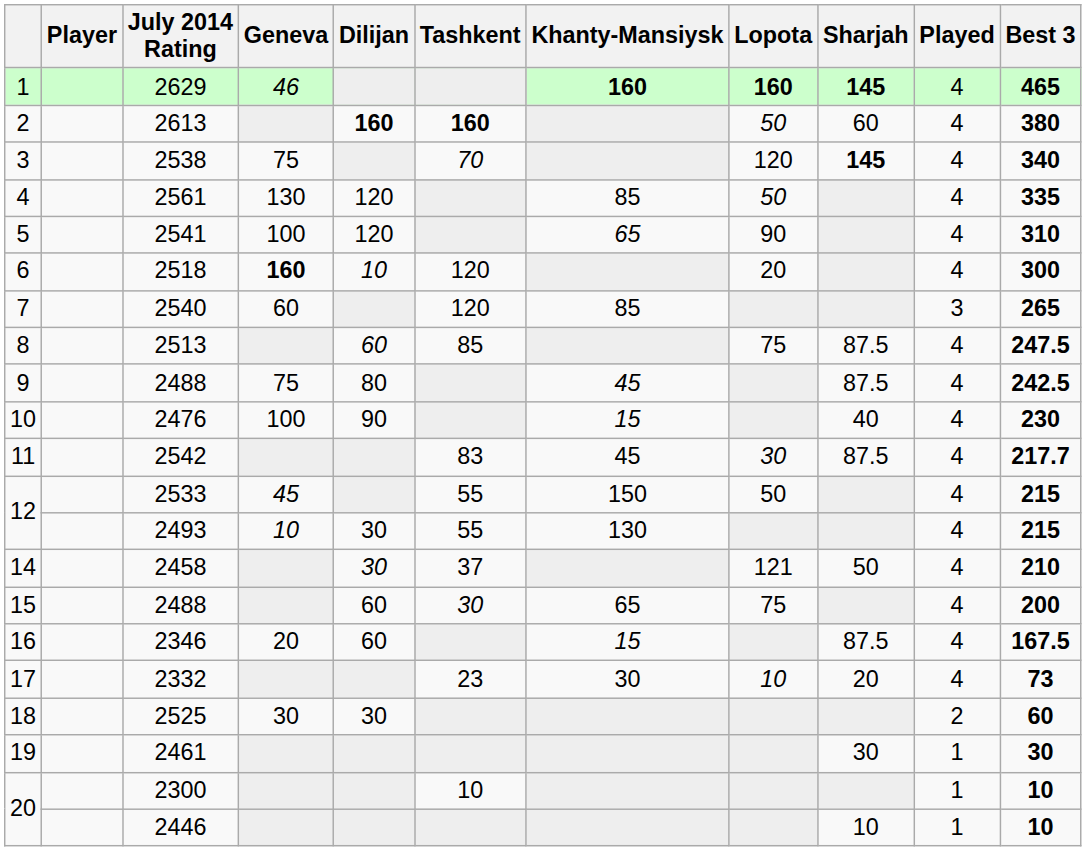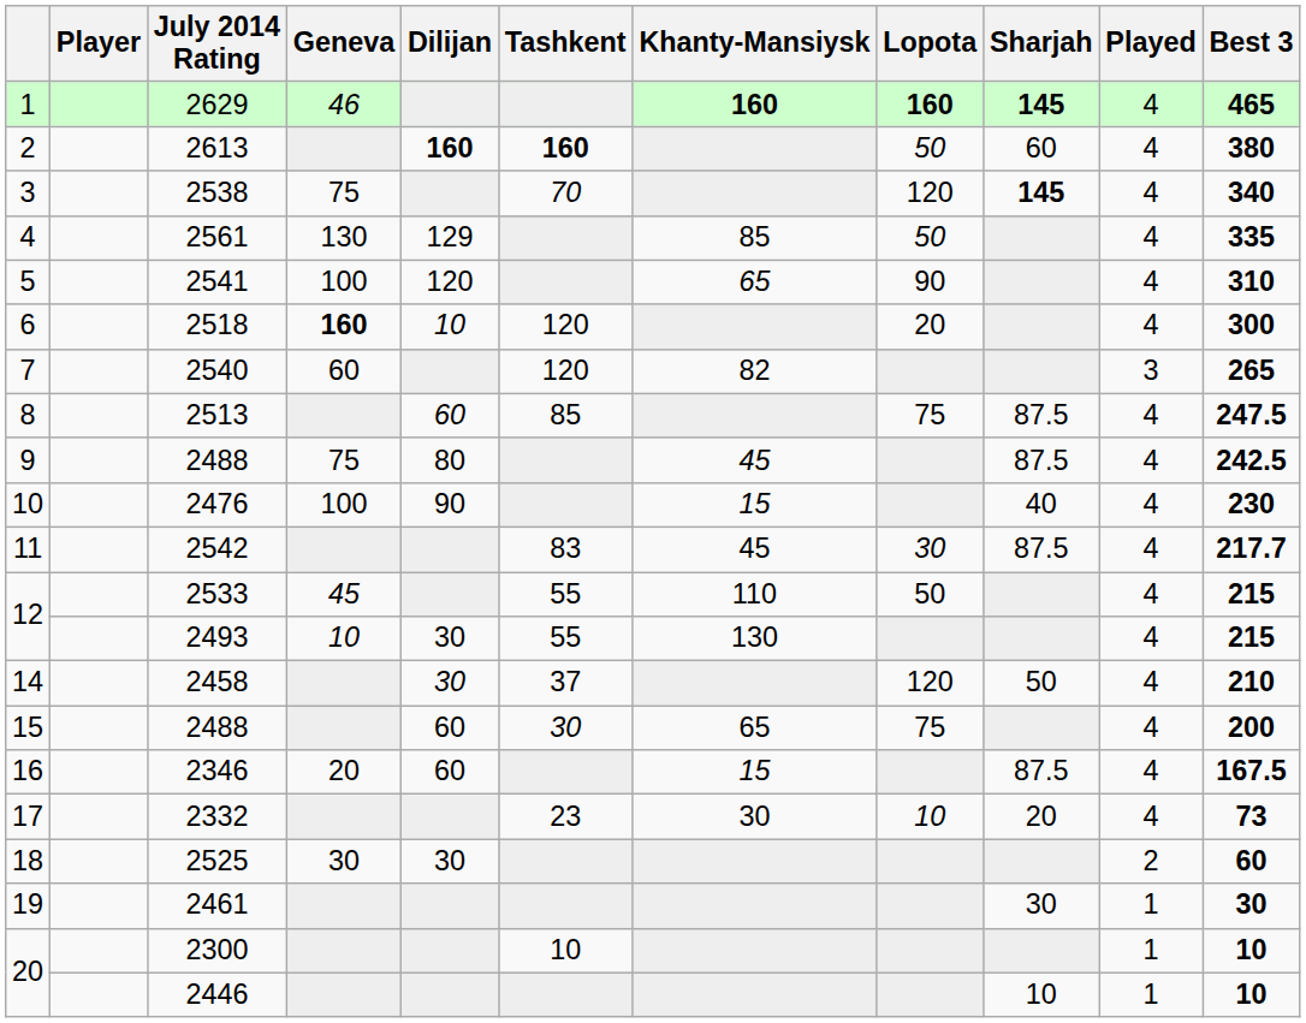 <table class="wikitable sortable" style="text-align: center;">
 <tr>
 <th></th>
 <th>Player</th>
 <th>July 2014<br>Rating</th>
 <th>Geneva</th>
 <th>Dilijan</th>
 <th>Tashkent</th>
 <th>Khanty-Mansiysk</th>
 <th>Lopota</th>
 <th>Sharjah</th>
 <th>Played</th>
 <th>Best 3</th>
 </tr>
 <tr style="background:#ccffcc;">
 <td>1</td>
 <td align=left></td>
 <td>2629</td>
 <td><em>46</em></td>
 <td style="background:#EEEEEE;"></td>
 <td style="background:#EEEEEE;"></td>
 <td><strong>160</strong></td>
 <td><strong>160</strong></td>
 <td><strong>145</strong></td>
 <td>4</td>
 <td><strong>465</strong></td>
 </tr>
 <tr>
 <td>2</td>
 <td align=left></td>
 <td>2613</td>
 <td style="background:#EEEEEE;"></td>
 <td><strong>160</strong></td>
 <td><strong>160</strong></td>
 <td style="background:#EEEEEE;"></td>
 <td><em>50</em></td>
 <td>60</td>
 <td>4</td>
 <td><strong>380</strong></td>
 </tr>
 <tr>
 <td>3</td>
 <td align=left></td>
 <td>2538</td>
 <td>75</td>
 <td style="background:#EEEEEE;"></td>
 <td><em>70</em></td>
 <td style="background:#EEEEEE;"></td>
 <td>120</td>
 <td><strong>145</strong></td>
 <td>4</td>
 <td><strong>340</strong></td>
 </tr>
 <tr>
 <td>4</td>
 <td align=left></td>
 <td>2561</td>
 <td>130</td>
-<td>120</td>
+<td>129</td>
 <td style="background:#EEEEEE;"></td>
 <td>85</td>
 <td><em>50</em></td>
 <td style="background:#EEEEEE;"></td>
 <td>4</td>
 <td><strong>335</strong></td>
 </tr>
 <tr>
 <td>5</td>
 <td align=left></td>
 <td>2541</td>
 <td>100</td>
 <td>120</td>
 <td style="background:#EEEEEE;"></td>
 <td><em>65</em></td>
 <td>90</td>
 <td style="background:#EEEEEE;"></td>
 <td>4</td>
 <td><strong>310</strong></td>
 </tr>
 <tr>
 <td>6</td>
 <td align=left></td>
 <td>2518</td>
 <td><strong>160</strong></td>
 <td><em>10</em></td>
 <td>120</td>
 <td style="background:#EEEEEE;"></td>
 <td>20</td>
 <td style="background:#EEEEEE;"></td>
 <td>4</td>
 <td><strong>300</strong></td>
 </tr>
 <tr>
 <td>7</td>
 <td align=left></td>
 <td>2540</td>
 <td>60</td>
 <td style="background:#EEEEEE;"></td>
 <td>120</td>
-<td>85</td>
+<td>82</td>
 <td style="background:#EEEEEE;"></td>
 <td style="background:#EEEEEE;"></td>
 <td>3</td>
 <td><strong>265</strong></td>
 </tr>
 <tr>
 <td>8</td>
 <td align=left></td>
 <td>2513</td>
 <td style="background:#EEEEEE;"></td>
 <td><em>60</em></td>
 <td>85</td>
 <td style="background:#EEEEEE;"></td>
 <td>75</td>
 <td>87.5</td>
 <td>4</td>
 <td><strong>247.5</strong></td>
 </tr>
 <tr>
 <td>9</td>
 <td align=left></td>
 <td>2488</td>
 <td>75</td>
 <td>80</td>
 <td style="background:#EEEEEE;"></td>
 <td><em>45</em></td>
 <td style="background:#EEEEEE;"></td>
 <td>87.5</td>
 <td>4</td>
 <td><strong>242.5</strong></td>
 </tr>
 <tr>
 <td>10</td>
 <td align=left></td>
 <td>2476</td>
 <td>100</td>
 <td>90</td>
 <td style="background:#EEEEEE;"></td>
 <td><em>15</em></td>
 <td style="background:#EEEEEE;"></td>
 <td>40</td>
 <td>4</td>
 <td><strong>230</strong></td>
 </tr>
 <tr>
 <td>11</td>
 <td align=left></td>
 <td>2542</td>
 <td style="background:#EEEEEE;"></td>
 <td style="background:#EEEEEE;"></td>
 <td>83</td>
 <td>45</td>
 <td><em>30</em></td>
 <td>87.5</td>
 <td>4</td>
 <td><strong>217.7</strong></td>
 </tr>
 <tr>
 <td rowspan=2>12</td>
 <td align=left></td>
 <td>2533</td>
 <td><em>45</em></td>
 <td style="background:#EEEEEE;"></td>
 <td>55</td>
-<td>150</td>
+<td>110</td>
 <td>50</td>
 <td style="background:#EEEEEE;"></td>
 <td>4</td>
 <td><strong>215</strong></td>
 </tr>
 <tr>
 <td align=left></td>
 <td>2493</td>
 <td><em>10</em></td>
 <td>30</td>
 <td>55</td>
 <td>130</td>
 <td style="background:#EEEEEE;"></td>
 <td style="background:#EEEEEE;"></td>
 <td>4</td>
 <td><strong>215</strong></td>
 </tr>
 <tr>
 <td>14</td>
 <td align=left></td>
 <td>2458</td>
 <td style="background:#EEEEEE;"></td>
 <td><em>30</em></td>
 <td>37</td>
 <td style="background:#EEEEEE;"></td>
-<td>121</td>
+<td>120</td>
 <td>50</td>
 <td>4</td>
 <td><strong>210</strong></td>
 </tr>
 <tr>
 <td>15</td>
 <td align=left></td>
 <td>2488</td>
 <td style="background:#EEEEEE;"></td>
 <td>60</td>
 <td><em>30</em></td>
 <td>65</td>
 <td>75</td>
 <td style="background:#EEEEEE;"></td>
 <td>4</td>
 <td><strong>200</strong></td>
 </tr>
 <tr>
 <td>16</td>
 <td align=left></td>
 <td>2346</td>
 <td>20</td>
 <td>60</td>
 <td style="background:#EEEEEE;"></td>
 <td><em>15</em></td>
 <td style="background:#EEEEEE;"></td>
 <td>87.5</td>
 <td>4</td>
 <td><strong>167.5</strong></td>
 </tr>
 <tr>
 <td>17</td>
 <td align=left></td>
 <td>2332</td>
 <td style="background:#EEEEEE;"></td>
 <td style="background:#EEEEEE;"></td>
 <td>23</td>
 <td>30</td>
 <td><em>10</em></td>
 <td>20</td>
 <td>4</td>
 <td><strong>73</strong></td>
 </tr>
 <tr>
 <td>18</td>
 <td align=left></td>
 <td>2525</td>
 <td>30</td>
 <td>30</td>
 <td style="background:#EEEEEE;"></td>
 <td style="background:#EEEEEE;"></td>
 <td style="background:#EEEEEE;"></td>
 <td style="background:#EEEEEE;"></td>
 <td>2</td>
 <td><strong>60</strong></td>
 </tr>
 <tr>
 <td>19</td>
 <td align=left></td>
 <td>2461</td>
 <td style="background:#EEEEEE;"></td>
 <td style="background:#EEEEEE;"></td>
 <td style="background:#EEEEEE;"></td>
 <td style="background:#EEEEEE;"></td>
 <td style="background:#EEEEEE;"></td>
 <td>30</td>
 <td>1</td>
 <td><strong>30</strong></td>
 </tr>
 <tr>
 <td rowspan=2>20</td>
 <td align=left></td>
 <td>2300</td>
 <td style="background:#EEEEEE;"></td>
 <td style="background:#EEEEEE;"></td>
 <td>10</td>
 <td style="background:#EEEEEE;"></td>
 <td style="background:#EEEEEE;"></td>
 <td style="background:#EEEEEE;"></td>
 <td>1</td>
 <td><strong>10</strong></td>
 </tr>
 <tr>
 <td align=left></td>
 <td>2446</td>
 <td style="background:#EEEEEE;"></td>
 <td style="background:#EEEEEE;"></td>
 <td style="background:#EEEEEE;"></td>
 <td style="background:#EEEEEE;"></td>
 <td style="background:#EEEEEE;"></td>
 <td>10</td>
 <td>1</td>
 <td><strong>10</strong></td>
 </tr>
 </table>
